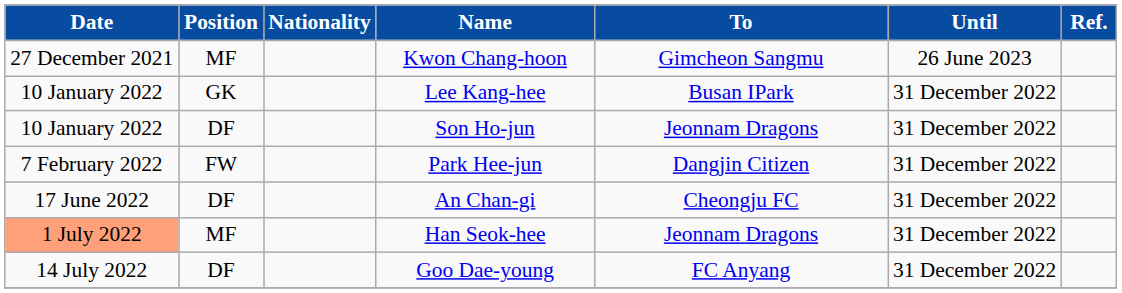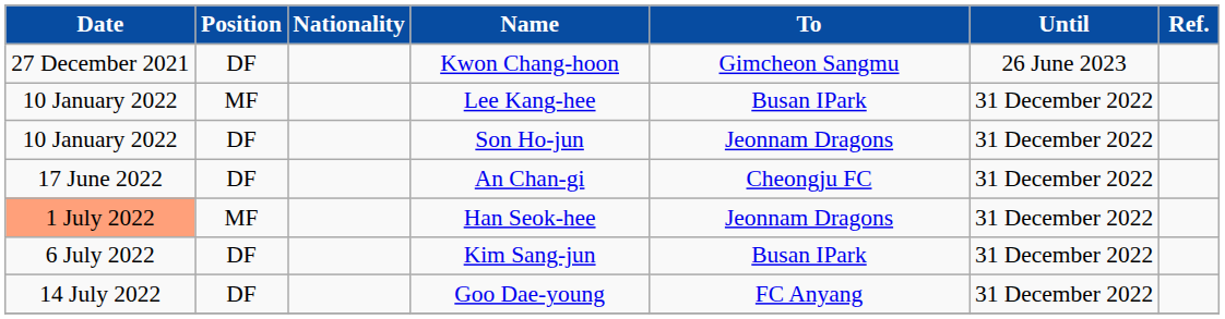 <table class="wikitable" style="text-align:center; font-size:90%; ">
 <tr>
 <th style="background:#074CA1; color:#FFFFFF; width:110px;">Date</th>
 <th style="background:#074CA1; color:#FFFFFF; width:50px;">Position</th>
 <th style="background:#074CA1; color:#FFFFFF; width:50px;">Nationality</th>
 <th style="background:#074CA1; color:#FFFFFF; width:140px;">Name</th>
 <th style="background:#074CA1; color:#FFFFFF; width:190px;">To</th>
 <th style="background:#074CA1; color:#FFFFFF; width:110px;">Until</th>
 <th style="background:#074CA1; color:#FFFFFF; width:30px;">Ref.</th>
 </tr>
 <tr>
 <td>27 December 2021</td>
-<td>MF</td>
+<td>DF</td>
 <td></td>
 <td><a href='#'>Kwon Chang-hoon</a></td>
 <td> <a href='#'>Gimcheon Sangmu</a></td>
 <td>26 June 2023</td>
 <td></td>
 </tr>
 <tr>
 <td>10 January 2022</td>
-<td>GK</td>
+<td>MF</td>
 <td></td>
 <td><a href='#'>Lee Kang-hee</a></td>
 <td> <a href='#'>Busan IPark</a></td>
 <td>31 December 2022</td>
 <td></td>
 </tr>
 <tr>
 <td>10 January 2022</td>
 <td>DF</td>
 <td></td>
 <td><a href='#'>Son Ho-jun</a></td>
 <td> <a href='#'>Jeonnam Dragons</a></td>
-<td>31 December 2022</td>
-<td></td>
-</tr>
-<tr>
-<td>7 February 2022</td>
-<td>FW</td>
-<td></td>
-<td><a href='#'>Park Hee-jun</a></td>
-<td> <a href='#'>Dangjin Citizen</a></td>
 <td>31 December 2022</td>
 <td></td>
 </tr>
 <tr>
 <td>17 June 2022</td>
 <td>DF</td>
 <td></td>
 <td><a href='#'>An Chan-gi</a></td>
 <td> <a href='#'>Cheongju FC</a></td>
 <td>31 December 2022</td>
 <td></td>
 </tr>
 <tr>
 <td style="background: lightsalmon;">1 July 2022</td>
 <td>MF</td>
 <td></td>
 <td><a href='#'>Han Seok-hee</a></td>
 <td> <a href='#'>Jeonnam Dragons</a></td>
 <td>31 December 2022</td>
 <td></td>
 </tr>
 <tr>
+<td>6 July 2022</td>
+<td>DF</td>
+<td></td>
+<td><a href='#'>Kim Sang-jun</a></td>
+<td> <a href='#'>Busan IPark</a></td>
+<td>31 December 2022</td>
+<td></td>
+</tr>
+<tr>
 <td>14 July 2022</td>
 <td>DF</td>
 <td></td>
 <td><a href='#'>Goo Dae-young</a></td>
 <td> <a href='#'>FC Anyang</a></td>
 <td>31 December 2022</td>
 <td></td>
 </tr>
 <tr>
 </tr>
 </table>
